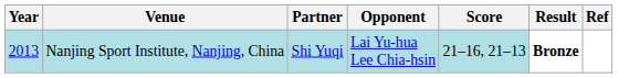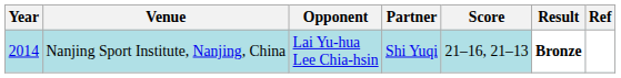 <table class="sortable wikitable" style="font-size: 90%">
 <tr>
 <th>Year</th>
 <th>Venue</th>
+<th>Opponent</th>
 <th>Partner</th>
-<th>Opponent</th>
 <th>Score</th>
 <th>Result</th>
 <th>Ref</th>
 </tr>
 <tr style="background:#B0E0E6">
-<td align="center"><a href='#'>2013</a></td>
+<td align="center"><a href='#'>2014</a></td>
 <td align="left">Nanjing Sport Institute, <a href='#'>Nanjing</a>, China</td>
+<td align="left"> <a href='#'>Lai Yu-hua</a><br> <a href='#'>Lee Chia-hsin</a></td>
 <td align="left"> <a href='#'>Shi Yuqi</a></td>
-<td align="left"> <a href='#'>Lai Yu-hua</a><br> <a href='#'>Lee Chia-hsin</a></td>
 <td align="left">21–16, 21–13</td>
 <td style="text-align:left; background:white"> <strong>Bronze</strong></td>
 <td align="center"; bgcolor="white"></td>
 </tr>
 </table>
